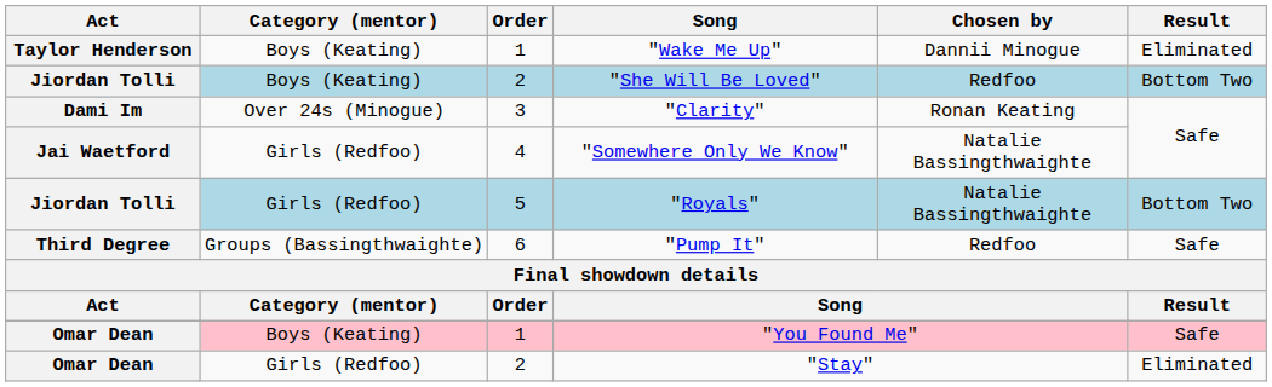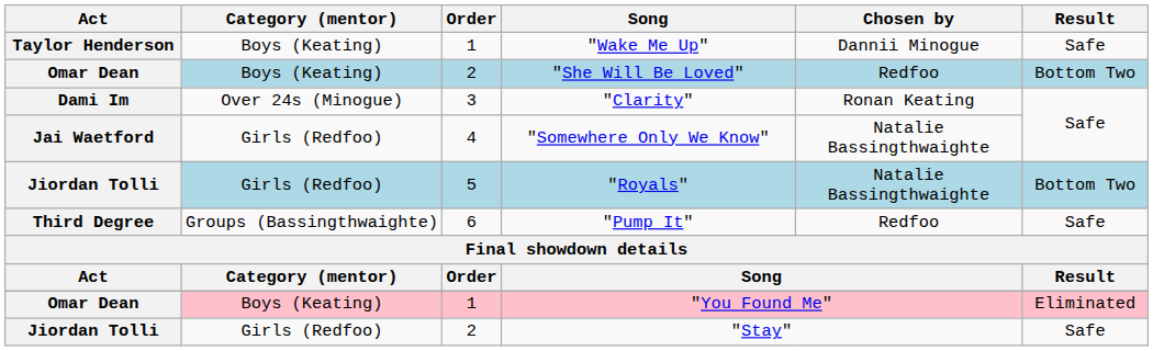 <table class="wikitable plainrowheaders" style="text-align:center;">
 <tr>
 <th scope="col" style="width:10em;">Act</th>
 <th scope="col">Category (mentor)</th>
 <th scope="col">Order</th>
 <th scope="col" style="width:17em;">Song</th>
 <th scope="col" style="width:13em;">Chosen by</th>
 <th scope="col" style="width:7em;">Result</th>
 </tr>
 <tr>
 <th scope="row">Taylor Henderson</th>
 <td>Boys (Keating)</td>
 <td>1</td>
 <td>"<a href='#'>Wake Me Up</a>"</td>
 <td>Dannii Minogue</td>
-<td>Eliminated</td>
+<td>Safe</td>
 </tr>
 <tr style="background:lightblue;">
-<th scope="row">Jiordan Tolli</th>
+<th scope="row">Omar Dean</th>
 <td>Boys (Keating)</td>
 <td>2</td>
 <td>"<a href='#'>She Will Be Loved</a>"</td>
 <td>Redfoo</td>
 <td>Bottom Two</td>
 </tr>
 <tr>
 <th scope="row">Dami Im</th>
 <td>Over 24s (Minogue)</td>
 <td>3</td>
 <td>"<a href='#'>Clarity</a>"</td>
 <td>Ronan Keating</td>
 <td rowspan=2>Safe</td>
 </tr>
 <tr>
 <th scope="row">Jai Waetford</th>
 <td>Girls (Redfoo)</td>
 <td>4</td>
 <td>"<a href='#'>Somewhere Only We Know</a>"</td>
 <td>Natalie Bassingthwaighte</td>
 </tr>
 <tr style="background:lightblue;">
 <th scope="row">Jiordan Tolli</th>
 <td>Girls (Redfoo)</td>
 <td>5</td>
 <td>"<a href='#'>Royals</a>"</td>
 <td>Natalie Bassingthwaighte</td>
 <td>Bottom Two</td>
 </tr>
 <tr>
 <th scope="row">Third Degree</th>
 <td>Groups (Bassingthwaighte)</td>
 <td>6</td>
 <td>"<a href='#'>Pump It</a>"</td>
 <td>Redfoo</td>
 <td>Safe</td>
 </tr>
 <tr>
 <th colspan="6">Final showdown details</th>
 </tr>
 <tr>
 <th scope="col" style="width:10em;">Act</th>
 <th scope="col">Category (mentor)</th>
 <th scope="col">Order</th>
 <th scope="col" colspan="2" style="width:16em;" style="text-align:center;">Song</th>
 <th scope="col" style="width:6em;">Result</th>
 </tr>
 <tr>
 </tr>
 <tr style="background:pink;">
 <th scope="row">Omar Dean</th>
 <td>Boys (Keating)</td>
 <td>1</td>
 <td colspan="2">"<a href='#'>You Found Me</a>"</td>
-<td>Safe</td>
+<td>Eliminated</td>
 </tr>
 <tr>
-<th scope="row">Omar Dean</th>
+<th scope="row">Jiordan Tolli</th>
 <td>Girls (Redfoo)</td>
 <td>2</td>
 <td colspan="2">"<a href='#'>Stay</a>"</td>
-<td>Eliminated</td>
+<td>Safe</td>
 </tr>
 </table>
